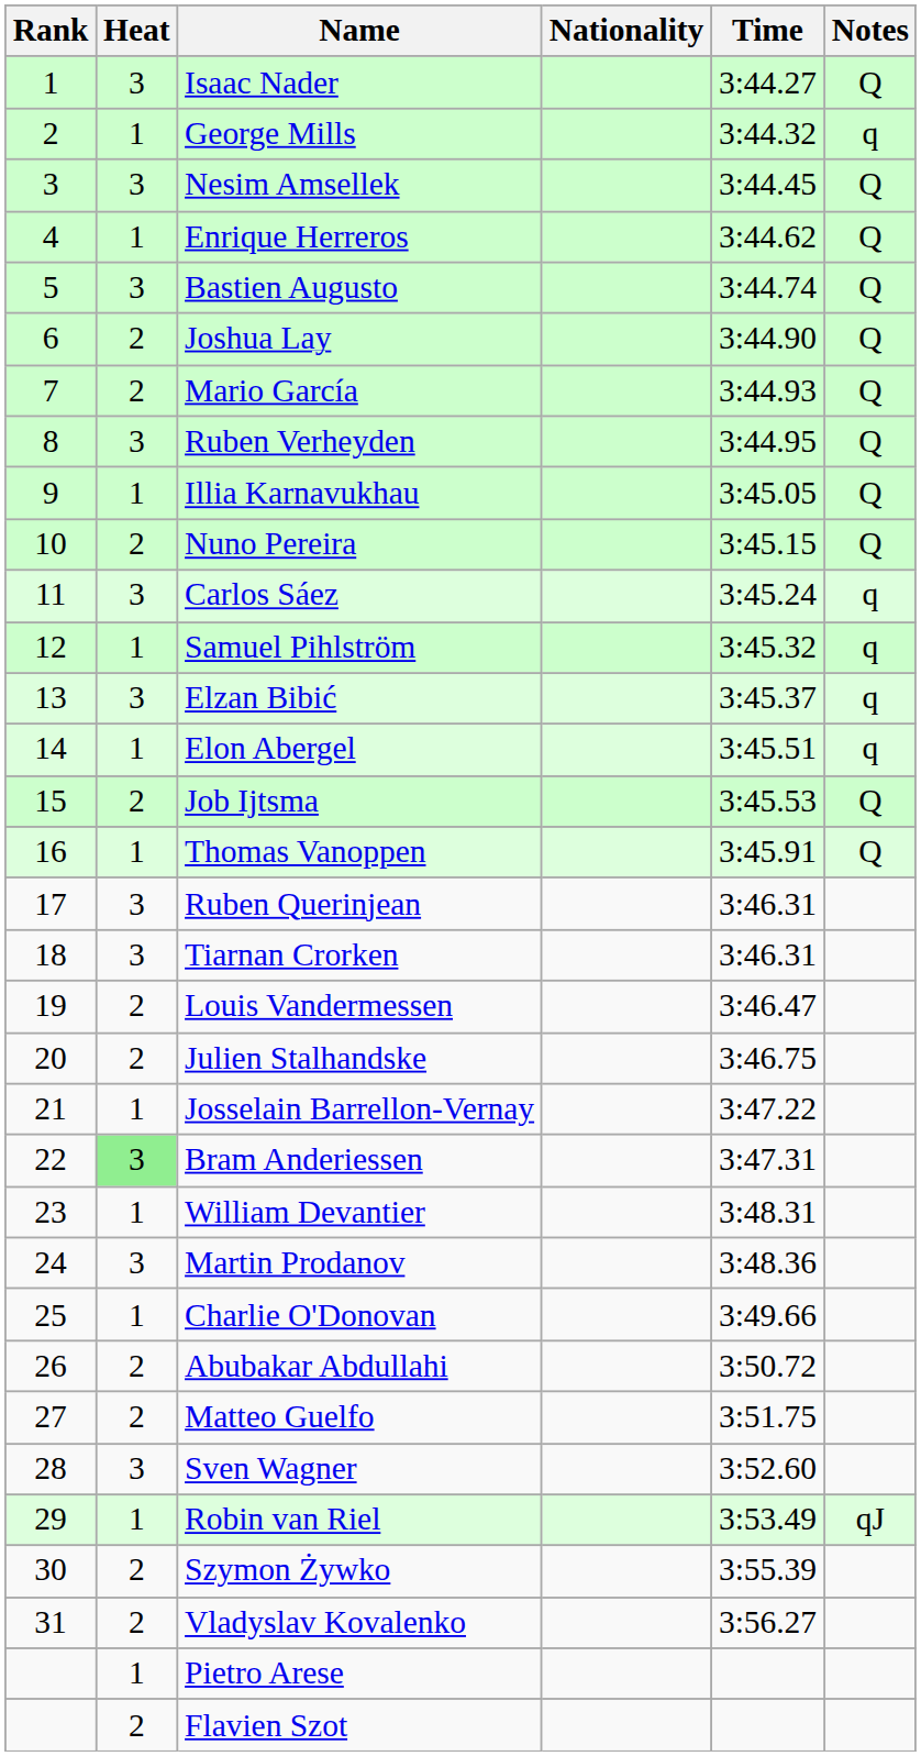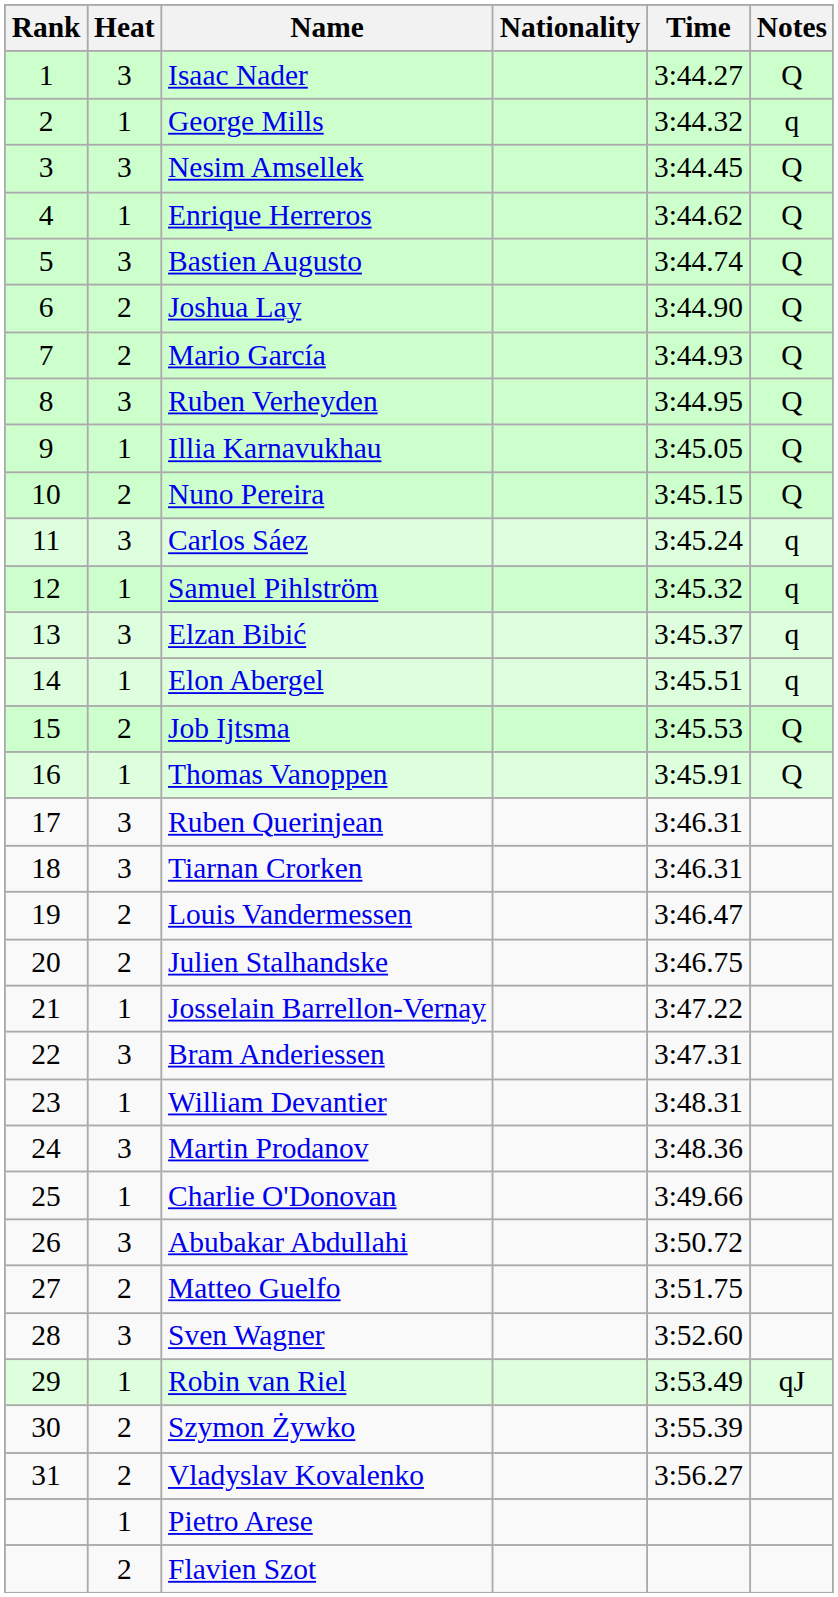 <table class="wikitable sortable" style="text-align:center;">
 <tr>
 <th>Rank</th>
 <th>Heat</th>
 <th>Name</th>
 <th>Nationality</th>
 <th>Time</th>
 <th>Notes</th>
 </tr>
 <tr bgcolor=ccffcc>
 <td>1</td>
 <td>3</td>
 <td align=left><a href='#'>Isaac Nader</a></td>
 <td align=left></td>
 <td>3:44.27</td>
 <td>Q</td>
 </tr>
 <tr bgcolor=ccffcc>
 <td>2</td>
 <td>1</td>
 <td align=left><a href='#'>George Mills</a></td>
 <td align=left></td>
 <td>3:44.32</td>
 <td>q</td>
 </tr>
 <tr bgcolor=ccffcc>
 <td>3</td>
 <td>3</td>
 <td align=left><a href='#'>Nesim Amsellek</a></td>
 <td align=left></td>
 <td>3:44.45</td>
 <td>Q</td>
 </tr>
 <tr bgcolor=ccffcc>
 <td>4</td>
 <td>1</td>
 <td align=left><a href='#'>Enrique Herreros</a></td>
 <td align=left></td>
 <td>3:44.62</td>
 <td>Q</td>
 </tr>
 <tr bgcolor=ccffcc>
 <td>5</td>
 <td>3</td>
 <td align=left><a href='#'>Bastien Augusto</a></td>
 <td align=left></td>
 <td>3:44.74</td>
 <td>Q</td>
 </tr>
 <tr bgcolor=ccffcc>
 <td>6</td>
 <td>2</td>
 <td align=left><a href='#'>Joshua Lay</a></td>
 <td align=left></td>
 <td>3:44.90</td>
 <td>Q</td>
 </tr>
 <tr bgcolor=ccffcc>
 <td>7</td>
 <td>2</td>
 <td align=left><a href='#'>Mario García</a></td>
 <td align=left></td>
 <td>3:44.93</td>
 <td>Q</td>
 </tr>
 <tr bgcolor=ccffcc>
 <td>8</td>
 <td>3</td>
 <td align=left><a href='#'>Ruben Verheyden</a></td>
 <td align=left></td>
 <td>3:44.95</td>
 <td>Q</td>
 </tr>
 <tr bgcolor=ccffcc>
 <td>9</td>
 <td>1</td>
 <td align=left><a href='#'>Illia Karnavukhau</a></td>
 <td align=left></td>
 <td>3:45.05</td>
 <td>Q</td>
 </tr>
 <tr bgcolor=ccffcc>
 <td>10</td>
 <td>2</td>
 <td align=left><a href='#'>Nuno Pereira</a></td>
 <td align=left></td>
 <td>3:45.15</td>
 <td>Q</td>
 </tr>
 <tr bgcolor=ddffdd>
 <td>11</td>
 <td>3</td>
 <td align=left><a href='#'>Carlos Sáez</a></td>
 <td align=left></td>
 <td>3:45.24</td>
 <td>q</td>
 </tr>
 <tr bgcolor=ccffcc>
 <td>12</td>
 <td>1</td>
 <td align=left><a href='#'>Samuel Pihlström</a></td>
 <td align=left></td>
 <td>3:45.32</td>
 <td>q</td>
 </tr>
 <tr bgcolor=ddffdd>
 <td>13</td>
 <td>3</td>
 <td align=left><a href='#'>Elzan Bibić</a></td>
 <td align=left></td>
 <td>3:45.37</td>
 <td>q</td>
 </tr>
 <tr bgcolor=ddffdd>
 <td>14</td>
 <td>1</td>
 <td align=left><a href='#'>Elon Abergel</a></td>
 <td align=left></td>
 <td>3:45.51</td>
 <td>q</td>
 </tr>
 <tr bgcolor=ccffcc>
 <td>15</td>
 <td>2</td>
 <td align=left><a href='#'>Job Ijtsma</a></td>
 <td align=left></td>
 <td>3:45.53</td>
 <td>Q</td>
 </tr>
 <tr bgcolor=ddffdd>
 <td>16</td>
 <td>1</td>
 <td align=left><a href='#'>Thomas Vanoppen</a></td>
 <td align=left></td>
 <td>3:45.91</td>
 <td>Q</td>
 </tr>
 <tr>
 <td>17</td>
 <td>3</td>
 <td align=left><a href='#'>Ruben Querinjean</a></td>
 <td align=left></td>
 <td>3:46.31</td>
 <td></td>
 </tr>
 <tr>
 <td>18</td>
 <td>3</td>
 <td align=left><a href='#'>Tiarnan Crorken</a></td>
 <td align=left></td>
 <td>3:46.31</td>
 <td></td>
 </tr>
 <tr>
 <td>19</td>
 <td>2</td>
 <td align=left><a href='#'>Louis Vandermessen</a></td>
 <td align=left></td>
 <td>3:46.47</td>
 <td></td>
 </tr>
 <tr>
 <td>20</td>
 <td>2</td>
 <td align=left><a href='#'>Julien Stalhandske</a></td>
 <td align=left></td>
 <td>3:46.75</td>
 <td></td>
 </tr>
 <tr>
 <td>21</td>
 <td>1</td>
 <td align=left><a href='#'>Josselain Barrellon-Vernay</a></td>
 <td align=left></td>
 <td>3:47.22</td>
 <td></td>
 </tr>
 <tr>
 <td>22</td>
-<td style="background: lightgreen;">3</td>
+<td>3</td>
 <td align=left><a href='#'>Bram Anderiessen</a></td>
 <td align=left></td>
 <td>3:47.31</td>
 <td></td>
 </tr>
 <tr>
 <td>23</td>
 <td>1</td>
 <td align=left><a href='#'>William Devantier</a></td>
 <td align=left></td>
 <td>3:48.31</td>
 <td></td>
 </tr>
 <tr>
 <td>24</td>
 <td>3</td>
 <td align=left><a href='#'>Martin Prodanov</a></td>
 <td align=left></td>
 <td>3:48.36</td>
 <td></td>
 </tr>
 <tr>
 <td>25</td>
 <td>1</td>
 <td align=left><a href='#'>Charlie O'Donovan</a></td>
 <td align=left></td>
 <td>3:49.66</td>
 <td></td>
 </tr>
 <tr>
 <td>26</td>
-<td>2</td>
+<td>3</td>
 <td align=left><a href='#'>Abubakar Abdullahi</a></td>
 <td align=left></td>
 <td>3:50.72</td>
 <td></td>
 </tr>
 <tr>
 <td>27</td>
 <td>2</td>
 <td align=left><a href='#'>Matteo Guelfo</a></td>
 <td align=left></td>
 <td>3:51.75</td>
 <td></td>
 </tr>
 <tr>
 <td>28</td>
 <td>3</td>
 <td align=left><a href='#'>Sven Wagner</a></td>
 <td align=left></td>
 <td>3:52.60</td>
 <td></td>
 </tr>
 <tr bgcolor=ddffdd>
 <td>29</td>
 <td>1</td>
 <td align=left><a href='#'>Robin van Riel</a></td>
 <td align=left></td>
 <td>3:53.49</td>
 <td>qJ</td>
 </tr>
 <tr>
 <td>30</td>
 <td>2</td>
 <td align=left><a href='#'>Szymon Żywko</a></td>
 <td align=left></td>
 <td>3:55.39</td>
 <td></td>
 </tr>
 <tr>
 <td>31</td>
 <td>2</td>
 <td align=left><a href='#'>Vladyslav Kovalenko</a></td>
 <td align=left></td>
 <td>3:56.27</td>
 <td></td>
 </tr>
 <tr>
 <td></td>
 <td>1</td>
 <td align=left><a href='#'>Pietro Arese</a></td>
 <td align=left></td>
 <td></td>
 <td></td>
 </tr>
 <tr>
 <td></td>
 <td>2</td>
 <td align=left><a href='#'>Flavien Szot</a></td>
 <td align=left></td>
 <td></td>
 <td></td>
 </tr>
 </table>
